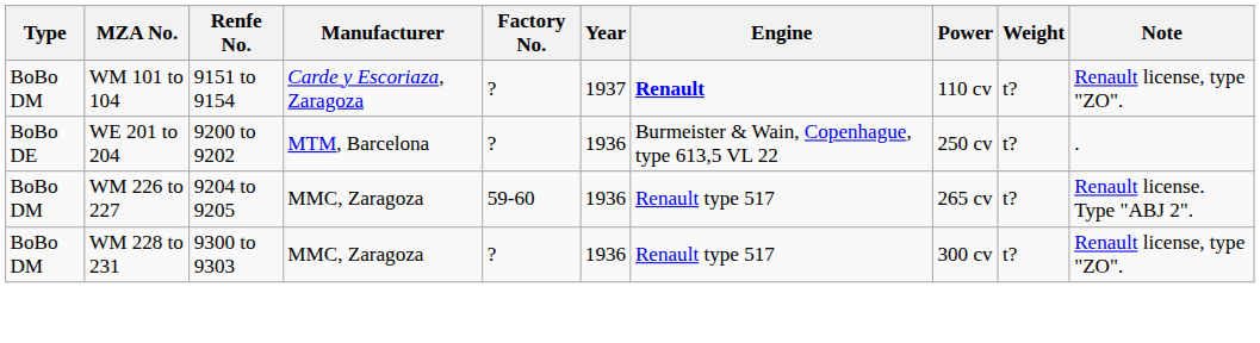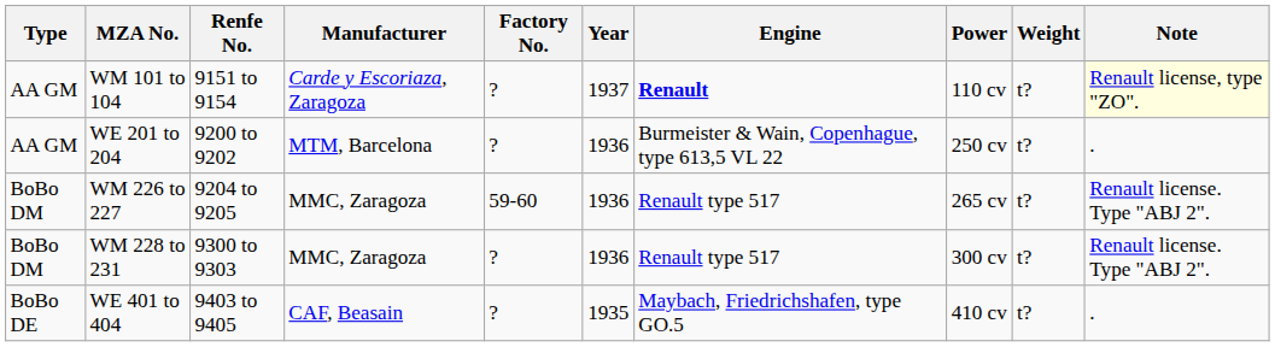 <table class="wikitable" width="980">
 <tr>
 <th>Type</th>
 <th>MZA No.</th>
 <th>Renfe No.</th>
 <th>Manufacturer</th>
 <th>Factory No.</th>
 <th>Year</th>
 <th>Engine</th>
 <th>Power</th>
 <th>Weight</th>
 <th>Note</th>
 </tr>
 <tr>
-<td>BoBo DM</td>
+<td>AA GM</td>
 <td>WM 101 to 104</td>
 <td>9151 to 9154</td>
 <td><em><a href='#'>Carde y Escoriaza</a></em>, <a href='#'>Zaragoza</a></td>
 <td>?</td>
 <td>1937</td>
 <td><strong><a href='#'>Renault</a></strong></td>
 <td>110 cv</td>
 <td>t?</td>
-<td><a href='#'>Renault</a> license, type "ZO".</td>
+<td style="background: lightyellow;"><a href='#'>Renault</a> license, type "ZO".</td>
 </tr>
 <tr>
-<td>BoBo DE</td>
+<td>AA GM</td>
 <td>WE 201 to 204</td>
 <td>9200 to 9202</td>
 <td><a href='#'>MTM</a>, Barcelona</td>
 <td>?</td>
 <td>1936</td>
 <td>Burmeister & Wain, <a href='#'>Copenhague</a>, type 613,5 VL 22</td>
 <td>250 cv</td>
 <td>t?</td>
 <td>.</td>
 </tr>
 <tr>
 <td>BoBo DM</td>
 <td>WM 226 to 227</td>
 <td>9204 to 9205</td>
 <td>MMC, Zaragoza</td>
 <td>59-60</td>
 <td>1936</td>
 <td><a href='#'>Renault</a> type 517</td>
 <td>265 cv</td>
 <td>t?</td>
 <td><a href='#'>Renault</a> license. Type "ABJ 2".</td>
 </tr>
 <tr>
 <td>BoBo DM</td>
 <td>WM 228 to 231</td>
 <td>9300 to 9303</td>
 <td>MMC, Zaragoza</td>
 <td>?</td>
 <td>1936</td>
 <td><a href='#'>Renault</a> type 517</td>
 <td>300 cv</td>
 <td>t?</td>
-<td><a href='#'>Renault</a> license, type "ZO".</td>
+<td><a href='#'>Renault</a> license. Type "ABJ 2".</td>
+</tr>
+<tr>
+<td>BoBo DE</td>
+<td>WE 401 to 404</td>
+<td>9403 to 9405</td>
+<td><a href='#'>CAF</a>, <a href='#'>Beasain</a></td>
+<td>?</td>
+<td>1935</td>
+<td><a href='#'>Maybach</a>, <a href='#'>Friedrichshafen</a>, type GO.5</td>
+<td>410 cv</td>
+<td>t?</td>
+<td>.</td>
 </tr>
 </table>
